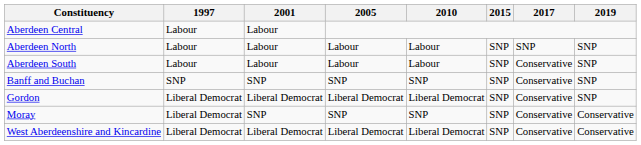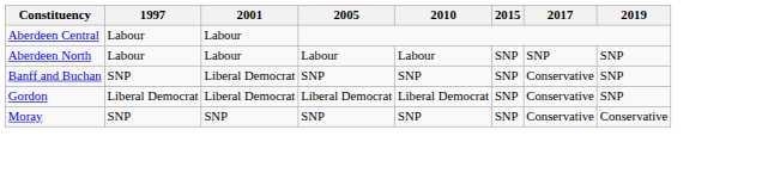 <table class="wikitable">
 <tr>
 <th>Constituency</th>
 <th>1997</th>
 <th>2001</th>
 <th>2005</th>
 <th>2010</th>
 <th>2015</th>
 <th>2017</th>
 <th>2019</th>
 </tr>
 <tr>
 <td><a href='#'>Aberdeen Central</a></td>
 <td bgcolor=>Labour</td>
 <td bgcolor=>Labour</td>
 <td colspan="5"></td>
 </tr>
 <tr>
 <td><a href='#'>Aberdeen North</a></td>
 <td bgcolor=>Labour</td>
 <td bgcolor=>Labour</td>
 <td bgcolor=>Labour</td>
 <td bgcolor=>Labour</td>
 <td bgcolor=>SNP</td>
 <td bgcolor=>SNP</td>
 <td bgcolor=>SNP</td>
 </tr>
 <tr>
-<td><a href='#'>Aberdeen South</a></td>
-<td bgcolor=>Labour</td>
-<td bgcolor=>Labour</td>
-<td bgcolor=>Labour</td>
-<td bgcolor=>Labour</td>
-<td bgcolor=>SNP</td>
-<td bgcolor=>Conservative</td>
-<td bgcolor=>SNP</td>
-</tr>
-<tr>
 <td><a href='#'>Banff and Buchan</a></td>
 <td bgcolor=>SNP</td>
-<td bgcolor=>SNP</td>
+<td bgcolor=>Liberal Democrat</td>
 <td bgcolor=>SNP</td>
 <td bgcolor=>SNP</td>
 <td bgcolor=>SNP</td>
 <td bgcolor=>Conservative</td>
 <td bgcolor=>SNP</td>
 </tr>
 <tr>
 <td><a href='#'>Gordon</a></td>
 <td bgcolor=>Liberal Democrat</td>
 <td bgcolor=>Liberal Democrat</td>
 <td bgcolor=>Liberal Democrat</td>
 <td bgcolor=>Liberal Democrat</td>
 <td bgcolor=>SNP</td>
 <td bgcolor=>Conservative</td>
 <td bgcolor=>SNP</td>
 </tr>
 <tr>
 <td><a href='#'>Moray</a></td>
-<td bgcolor=>Liberal Democrat</td>
+<td bgcolor=>SNP</td>
 <td bgcolor=>SNP</td>
 <td bgcolor=>SNP</td>
 <td bgcolor=>SNP</td>
 <td bgcolor=>SNP</td>
 <td bgcolor=>Conservative</td>
 <td bgcolor=>Conservative</td>
 </tr>
-<tr>
-<td><a href='#'>West Aberdeenshire and Kincardine</a></td>
-<td bgcolor=>Liberal Democrat</td>
-<td bgcolor=>Liberal Democrat</td>
-<td bgcolor=>Liberal Democrat</td>
-<td bgcolor=>Liberal Democrat</td>
-<td bgcolor=>SNP</td>
-<td bgcolor=>Conservative</td>
-<td bgcolor=>Conservative</td>
-</tr>
 </table>
